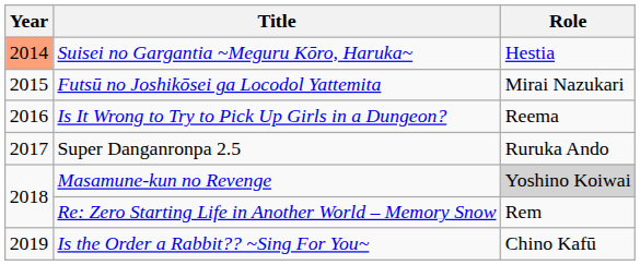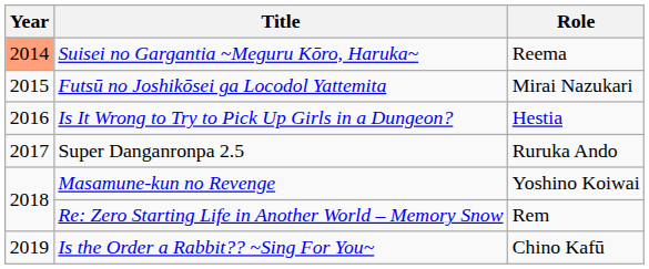 <table class="wikitable" style="font-size: 90%;">
 <tr>
 <th>Year</th>
 <th>Title</th>
 <th>Role</th>
 </tr>
 <tr>
 <td style="background: lightsalmon;">2014</td>
 <td><em><a href='#'>Suisei no Gargantia ~Meguru Kōro, Haruka~</a></em></td>
-<td><a href='#'>Hestia</a></td>
+<td>Reema</td>
 </tr>
 <tr>
 <td>2015</td>
 <td><em><a href='#'>Futsū no Joshikōsei ga Locodol Yattemita</a></em></td>
 <td>Mirai Nazukari</td>
 </tr>
 <tr>
 <td>2016</td>
 <td><em><a href='#'>Is It Wrong to Try to Pick Up Girls in a Dungeon?</a></em></td>
-<td>Reema</td>
+<td><a href='#'>Hestia</a></td>
 </tr>
 <tr>
 <td>2017</td>
 <td>Super Danganronpa 2.5</td>
 <td>Ruruka Ando</td>
 </tr>
 <tr>
 <td rowspan="2">2018</td>
 <td><em><a href='#'>Masamune-kun no Revenge</a></em></td>
-<td style="background: lightgrey;">Yoshino Koiwai</td>
+<td>Yoshino Koiwai</td>
 </tr>
 <tr>
 <td><em><a href='#'>Re: Zero Starting Life in Another World – Memory Snow</a></em></td>
 <td>Rem</td>
 </tr>
 <tr>
 <td>2019</td>
 <td><a href='#'><em>Is the Order a Rabbit?? ~Sing For You~</em></a></td>
 <td>Chino Kafū</td>
 </tr>
 </table>
